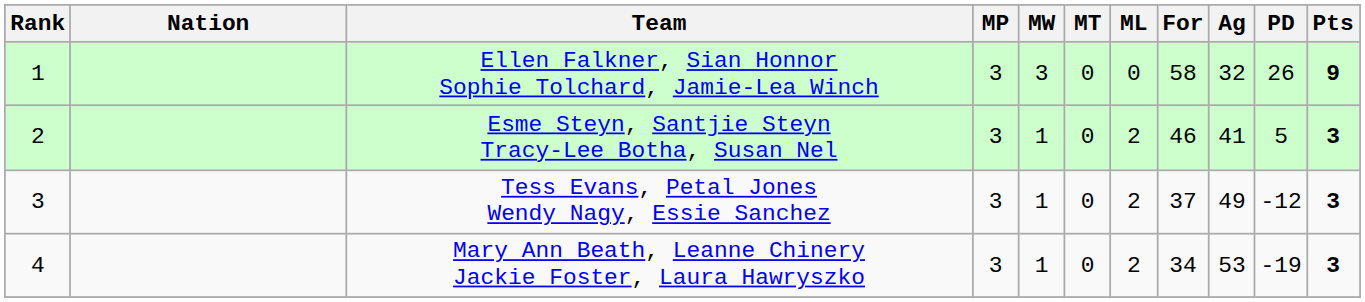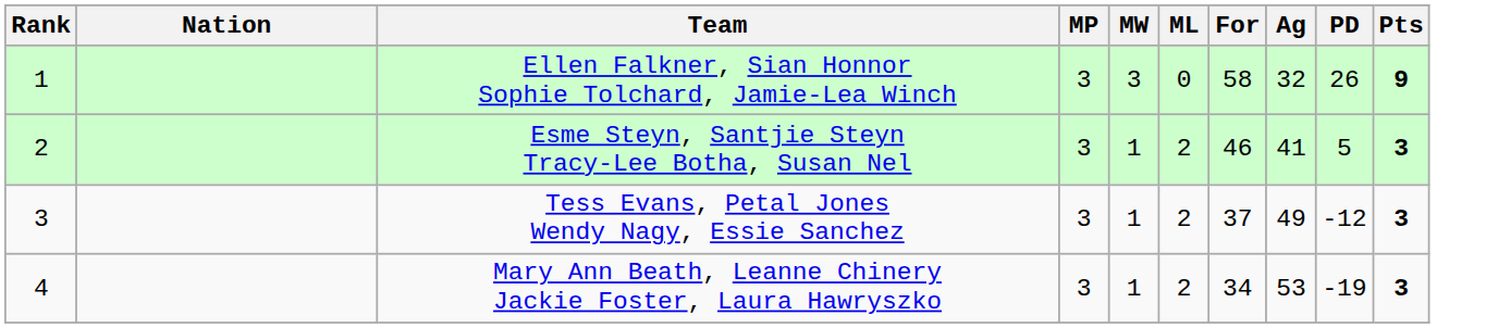 <table class=wikitable style="text-align:center">
 <tr>
 <th width=20>Rank</th>
 <th width=150>Nation</th>
 <th width=350>Team</th>
 <th width=20>MP</th>
 <th width=20>MW</th>
-<th width=20>MT</th>
 <th width=20>ML</th>
 <th width=20>For</th>
 <th width=20>Ag</th>
 <th width=20>PD</th>
 <th width=20>Pts</th>
 </tr>
 <tr bgcolor="#ccffcc">
 <td>1</td>
 <td align=left><strong></strong></td>
 <td><a href='#'>Ellen Falkner</a>, <a href='#'>Sian Honnor</a><br><a href='#'>Sophie Tolchard</a>, <a href='#'>Jamie-Lea Winch</a></td>
 <td>3</td>
 <td>3</td>
 <td>0</td>
-<td>0</td>
 <td>58</td>
 <td>32</td>
 <td>26</td>
 <td><strong>9</strong></td>
 </tr>
 <tr bgcolor="#ccffcc">
 <td>2</td>
 <td align=left><strong></strong></td>
 <td><a href='#'>Esme Steyn</a>, <a href='#'>Santjie Steyn</a><br><a href='#'>Tracy-Lee Botha</a>, <a href='#'>Susan Nel</a></td>
 <td>3</td>
 <td>1</td>
-<td>0</td>
 <td>2</td>
 <td>46</td>
 <td>41</td>
 <td>5</td>
 <td><strong>3</strong></td>
 </tr>
 <tr>
 <td>3</td>
 <td align=left></td>
 <td><a href='#'>Tess Evans</a>, <a href='#'>Petal Jones</a><br><a href='#'>Wendy Nagy</a>, <a href='#'>Essie Sanchez</a></td>
 <td>3</td>
 <td>1</td>
-<td>0</td>
 <td>2</td>
 <td>37</td>
 <td>49</td>
 <td>-12</td>
 <td><strong>3</strong></td>
 </tr>
 <tr>
 <td>4</td>
 <td align=left></td>
 <td><a href='#'>Mary Ann Beath</a>, <a href='#'>Leanne Chinery</a><br><a href='#'>Jackie Foster</a>, <a href='#'>Laura Hawryszko</a></td>
 <td>3</td>
 <td>1</td>
-<td>0</td>
 <td>2</td>
 <td>34</td>
 <td>53</td>
 <td>-19</td>
 <td><strong>3</strong></td>
 </tr>
 </table>
